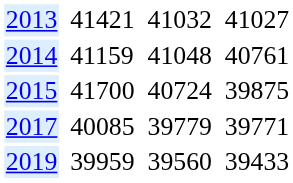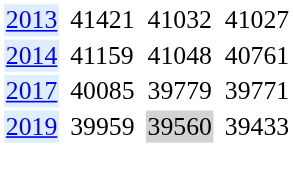 <table>
 <tr>
 <td align=center bgcolor = DDEEFF><a href='#'>2013</a></td>
 <td></td>
 <td>41421</td>
 <td></td>
 <td>41032</td>
 <td></td>
 <td>41027</td>
 </tr>
 <tr>
 <td align=center bgcolor = DDEEFF><a href='#'>2014</a></td>
 <td></td>
 <td>41159</td>
 <td></td>
 <td>41048</td>
 <td></td>
 <td>40761</td>
 </tr>
 <tr>
-<td align=center bgcolor = DDEEFF><a href='#'>2015</a></td>
-<td></td>
-<td>41700</td>
-<td></td>
-<td>40724</td>
-<td></td>
-<td>39875</td>
-</tr>
-<tr>
 <td align=center bgcolor = DDEEFF><a href='#'>2017</a></td>
 <td></td>
 <td>40085</td>
 <td></td>
 <td>39779</td>
 <td></td>
 <td>39771</td>
 </tr>
 <tr>
 <td align=center bgcolor = DDEEFF><a href='#'>2019</a></td>
 <td></td>
 <td>39959</td>
 <td></td>
-<td>39560</td>
+<td style="background: lightgrey;">39560</td>
 <td></td>
 <td>39433</td>
 </tr>
 </table>
